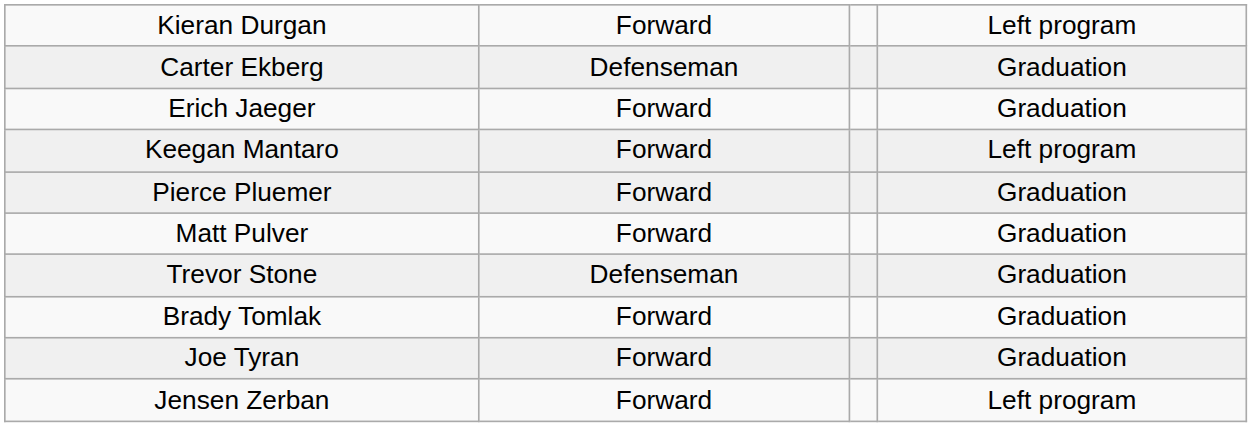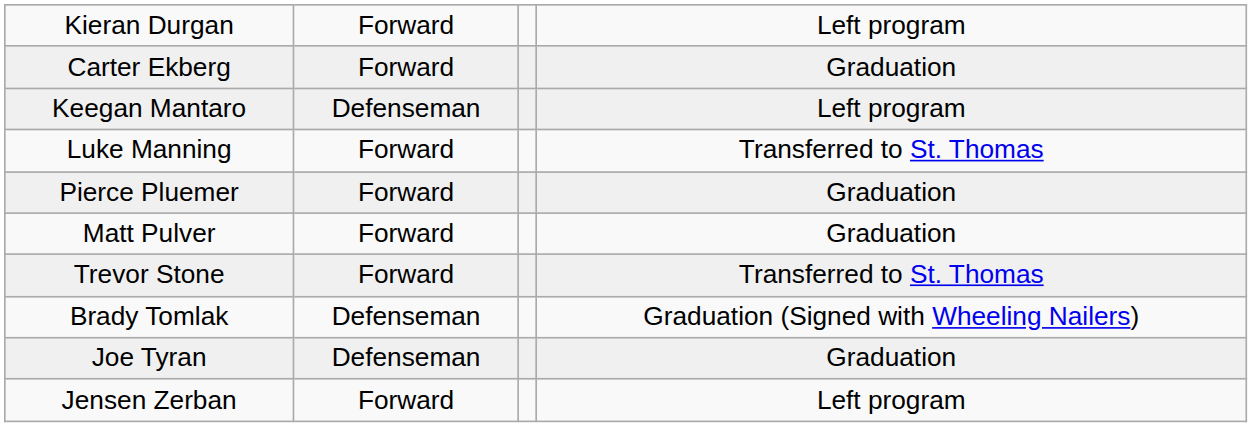 <table class="wikitable" width="60%">
 <tr align="center" bgcolor="">
 <td>Kieran Durgan</td>
 <td>Forward</td>
 <td></td>
 <td>Left program</td>
 </tr>
 <tr align="center" bgcolor="f0f0f0">
 <td>Carter Ekberg</td>
-<td>Defenseman</td>
-<td></td>
-<td>Graduation</td>
-</tr>
-<tr align="center" bgcolor="">
-<td>Erich Jaeger</td>
 <td>Forward</td>
 <td></td>
 <td>Graduation</td>
 </tr>
 <tr align="center" bgcolor="f0f0f0">
 <td>Keegan Mantaro</td>
+<td>Defenseman</td>
+<td></td>
+<td>Left program</td>
+</tr>
+<tr align="center" bgcolor="">
+<td>Luke Manning</td>
 <td>Forward</td>
 <td></td>
-<td>Left program</td>
+<td>Transferred to <a href='#'>St. Thomas</a></td>
 </tr>
 <tr align="center" bgcolor="f0f0f0">
 <td>Pierce Pluemer</td>
 <td>Forward</td>
 <td></td>
 <td>Graduation</td>
 </tr>
 <tr align="center" bgcolor="">
 <td>Matt Pulver</td>
 <td>Forward</td>
 <td></td>
 <td>Graduation</td>
 </tr>
 <tr align="center" bgcolor="f0f0f0">
 <td>Trevor Stone</td>
-<td>Defenseman</td>
+<td>Forward</td>
 <td></td>
-<td>Graduation</td>
+<td>Transferred to <a href='#'>St. Thomas</a></td>
 </tr>
 <tr align="center" bgcolor="">
 <td>Brady Tomlak</td>
-<td>Forward</td>
+<td>Defenseman</td>
 <td></td>
-<td>Graduation</td>
+<td>Graduation (Signed with <a href='#'>Wheeling Nailers</a>)</td>
 </tr>
 <tr align="center" bgcolor="f0f0f0">
 <td>Joe Tyran</td>
-<td>Forward</td>
+<td>Defenseman</td>
 <td></td>
 <td>Graduation</td>
 </tr>
 <tr align="center" bgcolor="">
 <td>Jensen Zerban</td>
 <td>Forward</td>
 <td></td>
 <td>Left program</td>
 </tr>
 </table>
